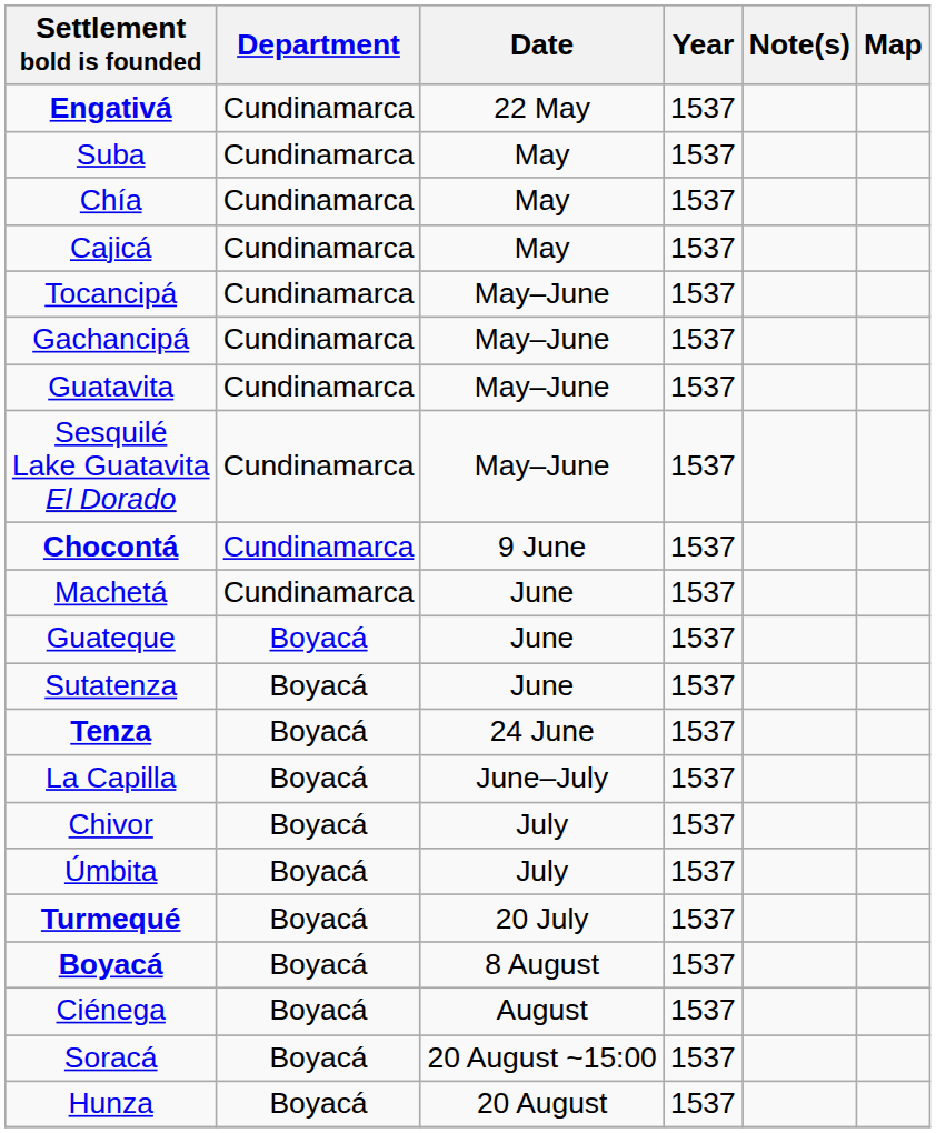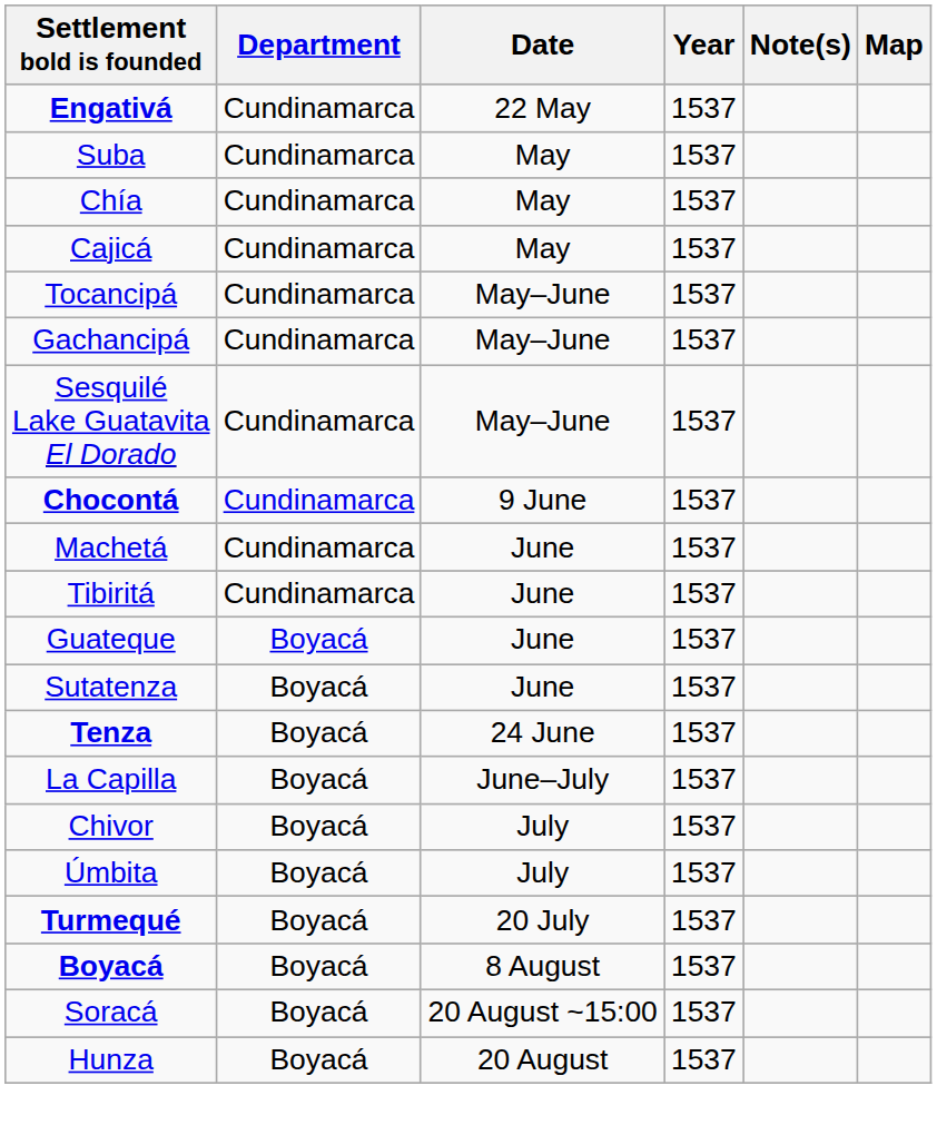 <table class="wikitable sortable mw-collapsible mw-collapsed">
 <tr>
 <th scope="col">Settlement<br><small>bold is founded</small></th>
 <th scope="col"><a href='#'>Department</a></th>
 <th scope="col">Date</th>
 <th scope="col">Year</th>
 <th scope="col">Note(s)</th>
 <th scope="col">Map</th>
 </tr>
 <tr>
 <td align=center><strong><a href='#'>Engativá</a></strong></td>
 <td align=center>Cundinamarca</td>
 <td align=center>22 May</td>
 <td align=center>1537</td>
 <td align=center></td>
 <td align=center></td>
 </tr>
 <tr>
 <td align=center><a href='#'>Suba</a></td>
 <td align=center>Cundinamarca</td>
 <td align=center>May</td>
 <td align=center>1537</td>
 <td align=center></td>
 <td align=center></td>
 </tr>
 <tr>
 <td align=center><a href='#'>Chía</a></td>
 <td align=center>Cundinamarca</td>
 <td align=center>May</td>
 <td align=center>1537</td>
 <td align=center></td>
 <td align=center></td>
 </tr>
 <tr>
 <td align=center><a href='#'>Cajicá</a></td>
 <td align=center>Cundinamarca</td>
 <td align=center>May</td>
 <td align=center>1537</td>
 <td align=center></td>
 <td align=center></td>
 </tr>
 <tr>
 <td align=center><a href='#'>Tocancipá</a></td>
 <td align=center>Cundinamarca</td>
 <td align=center>May–June</td>
 <td align=center>1537</td>
 <td align=center></td>
 <td align=center></td>
 </tr>
 <tr>
 <td align=center><a href='#'>Gachancipá</a></td>
 <td align=center>Cundinamarca</td>
 <td align=center>May–June</td>
 <td align=center>1537</td>
 <td align=center></td>
 <td align=center></td>
 </tr>
 <tr>
-<td align=center><a href='#'>Guatavita</a></td>
-<td align=center>Cundinamarca</td>
-<td align=center>May–June</td>
-<td align=center>1537</td>
-<td align=center></td>
-<td align=center></td>
-</tr>
-<tr>
 <td align=center><a href='#'>Sesquilé</a><br><a href='#'>Lake Guatavita</a><br><u><em><a href='#'>El Dorado</a></em></u></td>
 <td align=center>Cundinamarca</td>
 <td align=center>May–June</td>
 <td align=center>1537</td>
 <td align=center></td>
 <td align=center></td>
 </tr>
 <tr>
 <td align=center><strong><a href='#'>Chocontá</a></strong></td>
 <td align=center><a href='#'>Cundinamarca</a></td>
 <td align=center>9 June</td>
 <td align=center>1537</td>
 <td align=center></td>
 <td align=center></td>
 </tr>
 <tr>
 <td align=center><a href='#'>Machetá</a></td>
+<td align=center>Cundinamarca</td>
+<td align=center>June</td>
+<td align=center>1537</td>
+<td align=center></td>
+<td align=center></td>
+</tr>
+<tr>
+<td align=center><a href='#'>Tibiritá</a></td>
 <td align=center>Cundinamarca</td>
 <td align=center>June</td>
 <td align=center>1537</td>
 <td align=center></td>
 <td align=center></td>
 </tr>
 <tr>
 <td align=center><a href='#'>Guateque</a></td>
 <td align=center><a href='#'>Boyacá</a></td>
 <td align=center>June</td>
 <td align=center>1537</td>
 <td align=center></td>
 <td align=center></td>
 </tr>
 <tr>
 <td align=center><a href='#'>Sutatenza</a></td>
 <td align=center>Boyacá</td>
 <td align=center>June</td>
 <td align=center>1537</td>
 <td align=center></td>
 <td align=center></td>
 </tr>
 <tr>
 <td align=center><strong><a href='#'>Tenza</a></strong></td>
 <td align=center>Boyacá</td>
 <td align=center>24 June</td>
 <td align=center>1537</td>
 <td align=center></td>
 <td align=center></td>
 </tr>
 <tr>
 <td align=center><a href='#'>La Capilla</a></td>
 <td align=center>Boyacá</td>
 <td align=center>June–July</td>
 <td align=center>1537</td>
 <td align=center></td>
 <td align=center></td>
 </tr>
 <tr>
 <td align=center><a href='#'>Chivor</a></td>
 <td align=center>Boyacá</td>
 <td align=center>July</td>
 <td align=center>1537</td>
 <td align=center></td>
 <td align=center></td>
 </tr>
 <tr>
 <td align=center><a href='#'>Úmbita</a></td>
 <td align=center>Boyacá</td>
 <td align=center>July</td>
 <td align=center>1537</td>
 <td align=center></td>
 <td align=center></td>
 </tr>
 <tr>
 <td align=center><strong><a href='#'>Turmequé</a></strong></td>
 <td align=center>Boyacá</td>
 <td align=center>20 July</td>
 <td align=center>1537</td>
 <td align=center></td>
 <td align=center></td>
 </tr>
 <tr>
 <td align=center><strong><a href='#'>Boyacá</a></strong></td>
 <td align=center>Boyacá</td>
 <td align=center>8 August</td>
 <td align=center>1537</td>
 <td align=center></td>
 <td align=center></td>
 </tr>
 <tr>
-<td align=center><a href='#'>Ciénega</a></td>
-<td align=center>Boyacá</td>
-<td align=center>August</td>
-<td align=center>1537</td>
-<td align=center></td>
-<td align=center></td>
-</tr>
-<tr>
 <td align=center><a href='#'>Soracá</a></td>
 <td align=center>Boyacá</td>
 <td align=center>20 August ~15:00</td>
 <td align=center>1537</td>
 <td align=center></td>
 <td align=center></td>
 </tr>
 <tr>
 <td align=center><a href='#'>Hunza</a></td>
 <td align=center>Boyacá</td>
 <td align=center>20 August</td>
 <td align=center>1537</td>
 <td align=center></td>
 <td align=center></td>
 </tr>
 <tr>
 </tr>
 </table>
